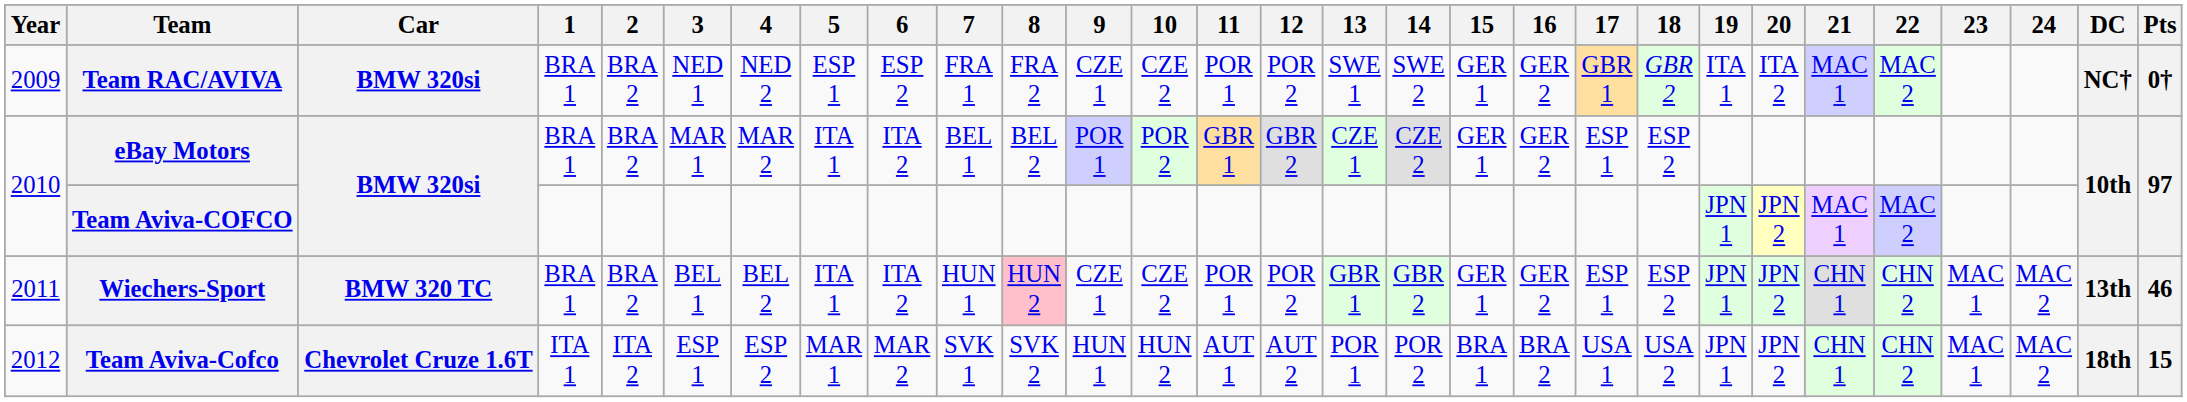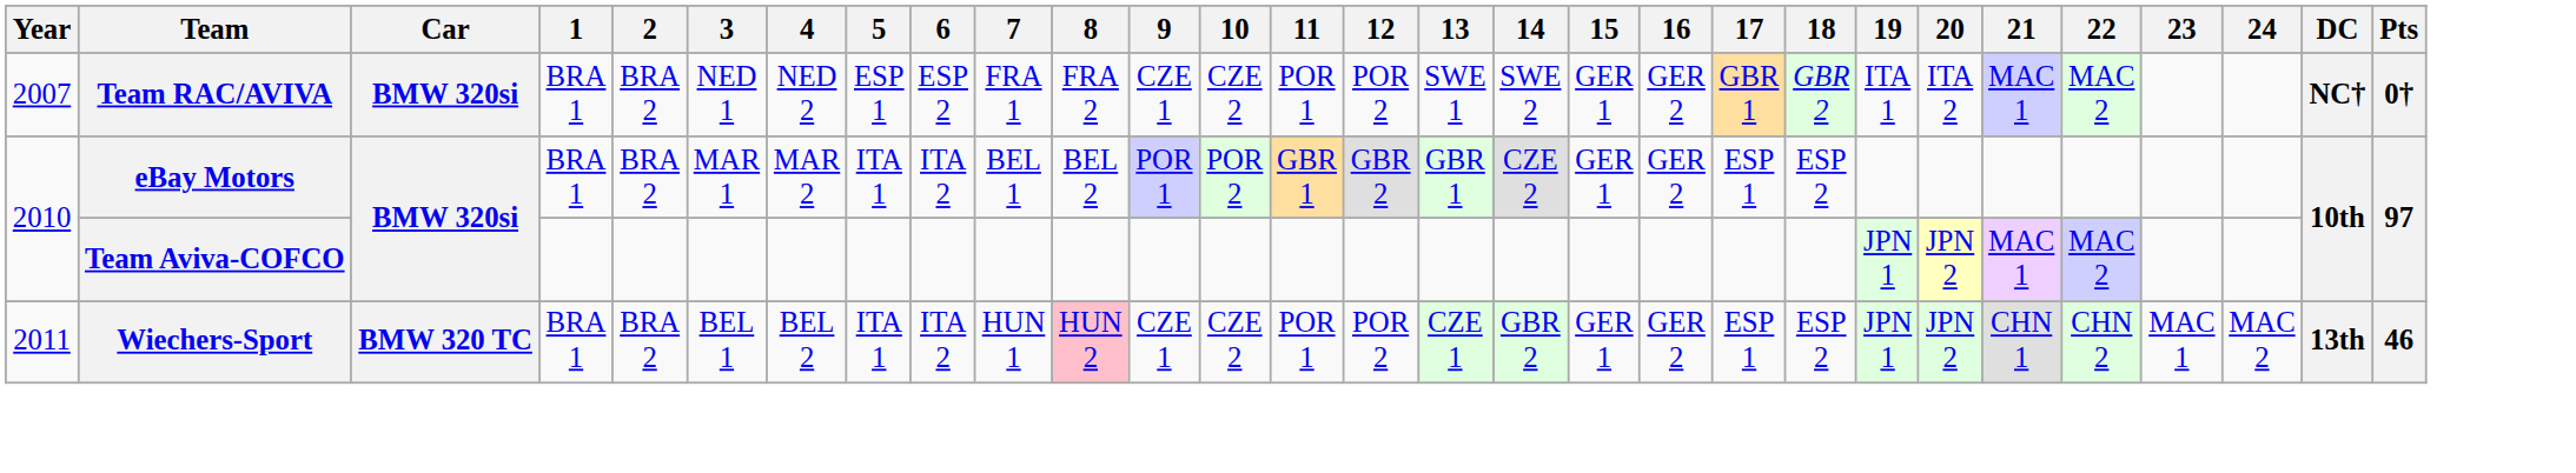 <table class="wikitable" style="text-align:center; font-size:85%">
 <tr>
 <th>Year</th>
 <th>Team</th>
 <th>Car</th>
 <th>1</th>
 <th>2</th>
 <th>3</th>
 <th>4</th>
 <th>5</th>
 <th>6</th>
 <th>7</th>
 <th>8</th>
 <th>9</th>
 <th>10</th>
 <th>11</th>
 <th>12</th>
 <th>13</th>
 <th>14</th>
 <th>15</th>
 <th>16</th>
 <th>17</th>
 <th>18</th>
 <th>19</th>
 <th>20</th>
 <th>21</th>
 <th>22</th>
 <th>23</th>
 <th>24</th>
 <th>DC</th>
 <th>Pts</th>
 </tr>
 <tr>
-<td><a href='#'>2009</a></td>
+<td><a href='#'>2007</a></td>
 <th nowrap><a href='#'>Team RAC/AVIVA</a></th>
 <th nowrap><a href='#'>BMW 320si</a></th>
 <td><a href='#'>BRA<br>1</a></td>
 <td><a href='#'>BRA<br>2</a></td>
 <td><a href='#'>NED<br>1</a></td>
 <td><a href='#'>NED<br>2</a></td>
 <td><a href='#'>ESP<br>1</a></td>
 <td><a href='#'>ESP<br>2</a></td>
 <td><a href='#'>FRA<br>1</a></td>
 <td><a href='#'>FRA<br>2</a></td>
 <td><a href='#'>CZE<br>1</a></td>
 <td><a href='#'>CZE<br>2</a></td>
 <td><a href='#'>POR<br>1</a></td>
 <td><a href='#'>POR<br>2</a></td>
 <td><a href='#'>SWE<br>1</a></td>
 <td><a href='#'>SWE<br>2</a></td>
 <td><a href='#'>GER<br>1</a></td>
 <td><a href='#'>GER<br>2</a></td>
 <td style="background:#FFDF9F;"><a href='#'>GBR<br>1</a><br></td>
 <td style="background:#DFFFDF;"><em><a href='#'>GBR<br>2</a></em><br></td>
 <td><a href='#'>ITA<br>1</a></td>
 <td><a href='#'>ITA<br>2</a></td>
 <td style="background:#CFCFFF;"><a href='#'>MAC<br>1</a><br></td>
 <td style="background:#DFFFDF;"><a href='#'>MAC<br>2</a><br></td>
 <td></td>
 <td></td>
 <th>NC†</th>
 <th>0†</th>
 </tr>
 <tr>
 <td rowspan=2><a href='#'>2010</a></td>
 <th nowrap><a href='#'>eBay Motors</a></th>
 <th rowspan=2 nowrap><a href='#'>BMW 320si</a></th>
 <td><a href='#'>BRA<br>1</a></td>
 <td><a href='#'>BRA<br>2</a></td>
 <td><a href='#'>MAR<br>1</a></td>
 <td><a href='#'>MAR<br>2</a></td>
 <td><a href='#'>ITA<br>1</a></td>
 <td><a href='#'>ITA<br>2</a></td>
 <td><a href='#'>BEL<br>1</a></td>
 <td><a href='#'>BEL<br>2</a></td>
 <td style="background:#CFCFFF;"><a href='#'>POR<br>1</a><br></td>
 <td style="background:#DFFFDF;"><a href='#'>POR<br>2</a><br></td>
 <td style="background:#FFDF9F;"><a href='#'>GBR<br>1</a><br></td>
 <td style="background:#DFDFDF;"><a href='#'>GBR<br>2</a><br></td>
-<td style="background:#DFFFDF;"><a href='#'>CZE<br>1</a><br></td>
+<td style="background:#DFFFDF;"><a href='#'>GBR<br>1</a><br></td>
 <td style="background:#DFDFDF;"><a href='#'>CZE<br>2</a><br></td>
 <td><a href='#'>GER<br>1</a></td>
 <td><a href='#'>GER<br>2</a></td>
 <td><a href='#'>ESP<br>1</a></td>
 <td><a href='#'>ESP<br>2</a></td>
 <td></td>
 <td></td>
 <td></td>
 <td></td>
 <td></td>
 <td></td>
 <th rowspan=2>10th</th>
 <th rowspan=2>97</th>
 </tr>
 <tr>
 <th nowrap><a href='#'>Team Aviva-COFCO</a></th>
 <td></td>
 <td></td>
 <td></td>
 <td></td>
 <td></td>
 <td></td>
 <td></td>
 <td></td>
 <td></td>
 <td></td>
 <td></td>
 <td></td>
 <td></td>
 <td></td>
 <td></td>
 <td></td>
 <td></td>
 <td></td>
 <td style="background:#DFFFDF;"><a href='#'>JPN<br>1</a><br></td>
 <td style="background:#FFFFBF;"><a href='#'>JPN<br>2</a><br></td>
 <td style="background:#EFCFFF;"><a href='#'>MAC<br>1</a><br></td>
 <td style="background:#CFCFFF;"><a href='#'>MAC<br>2</a><br></td>
 <td></td>
 <td></td>
 </tr>
 <tr>
 <td><a href='#'>2011</a></td>
 <th nowrap><a href='#'>Wiechers-Sport</a></th>
 <th nowrap><a href='#'>BMW 320 TC</a></th>
 <td><a href='#'>BRA<br>1</a></td>
 <td><a href='#'>BRA<br>2</a></td>
 <td><a href='#'>BEL<br>1</a></td>
 <td><a href='#'>BEL<br>2</a></td>
 <td><a href='#'>ITA<br>1</a></td>
 <td><a href='#'>ITA<br>2</a></td>
 <td><a href='#'>HUN<br>1</a></td>
 <td style="background: pink;"><a href='#'>HUN<br>2</a></td>
 <td><a href='#'>CZE<br>1</a></td>
 <td><a href='#'>CZE<br>2</a></td>
 <td><a href='#'>POR<br>1</a></td>
 <td><a href='#'>POR<br>2</a></td>
-<td style="background:#DFFFDF;"><a href='#'>GBR<br>1</a><br></td>
+<td style="background:#DFFFDF;"><a href='#'>CZE<br>1</a><br></td>
 <td style="background:#DFFFDF;"><a href='#'>GBR<br>2</a><br></td>
 <td><a href='#'>GER<br>1</a></td>
 <td><a href='#'>GER<br>2</a></td>
 <td><a href='#'>ESP<br>1</a></td>
 <td><a href='#'>ESP<br>2</a></td>
 <td style="background:#DFFFDF;"><a href='#'>JPN<br>1</a><br></td>
 <td style="background:#DFFFDF;"><a href='#'>JPN<br>2</a><br></td>
 <td style="background:#DFDFDF;"><a href='#'>CHN<br>1</a><br></td>
 <td style="background:#DFFFDF;"><a href='#'>CHN<br>2</a><br></td>
 <td><a href='#'>MAC<br>1</a></td>
 <td><a href='#'>MAC<br>2</a></td>
 <th>13th</th>
 <th>46</th>
 </tr>
-<tr>
-<td><a href='#'>2012</a></td>
-<th nowrap><a href='#'>Team Aviva-Cofco</a></th>
-<th nowrap><a href='#'>Chevrolet Cruze 1.6T</a></th>
-<td><a href='#'>ITA<br>1</a></td>
-<td><a href='#'>ITA<br>2</a></td>
-<td><a href='#'>ESP<br>1</a></td>
-<td><a href='#'>ESP<br>2</a></td>
-<td><a href='#'>MAR<br>1</a></td>
-<td><a href='#'>MAR<br>2</a></td>
-<td><a href='#'>SVK<br>1</a></td>
-<td><a href='#'>SVK<br>2</a></td>
-<td><a href='#'>HUN<br>1</a></td>
-<td><a href='#'>HUN<br>2</a></td>
-<td><a href='#'>AUT<br>1</a></td>
-<td><a href='#'>AUT<br>2</a></td>
-<td><a href='#'>POR<br>1</a></td>
-<td><a href='#'>POR<br>2</a></td>
-<td><a href='#'>BRA<br>1</a></td>
-<td><a href='#'>BRA<br>2</a></td>
-<td><a href='#'>USA<br>1</a></td>
-<td><a href='#'>USA<br>2</a></td>
-<td><a href='#'>JPN<br>1</a></td>
-<td><a href='#'>JPN<br>2</a></td>
-<td style="background:#DFFFDF;"><a href='#'>CHN<br>1</a><br></td>
-<td style="background:#DFFFDF;"><a href='#'>CHN<br>2</a><br></td>
-<td><a href='#'>MAC<br>1</a></td>
-<td><a href='#'>MAC<br>2</a></td>
-<th>18th</th>
-<th>15</th>
-</tr>
 </table>
